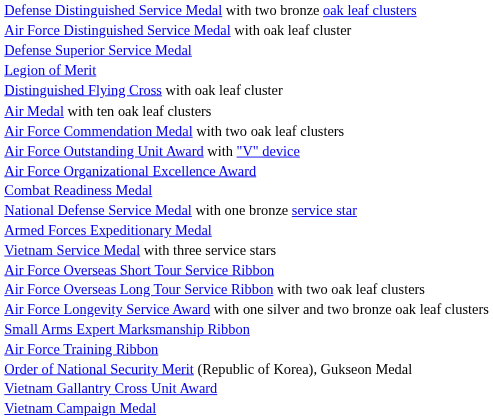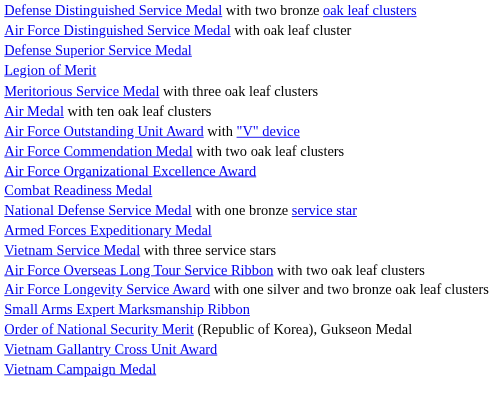 <table>
 <tr>
 <td><span></span><span></span></td>
 <td><a href='#'>Defense Distinguished Service Medal</a> with two bronze <a href='#'>oak leaf clusters</a></td>
 </tr>
 <tr>
 <td></td>
 <td><a href='#'>Air Force Distinguished Service Medal</a> with oak leaf cluster</td>
 </tr>
 <tr>
 <td></td>
 <td><a href='#'>Defense Superior Service Medal</a></td>
 </tr>
 <tr>
 <td></td>
 <td><a href='#'>Legion of Merit</a></td>
 </tr>
 <tr>
-<td></td>
-<td><a href='#'>Distinguished Flying Cross</a> with oak leaf cluster</td>
 </tr>
 <tr>
+<td><span></span><span></span><span></span></td>
+<td><a href='#'>Meritorious Service Medal</a> with three oak leaf clusters</td>
 </tr>
 <tr>
 <td><span></span><span></span></td>
 <td><a href='#'>Air Medal</a> with ten oak leaf clusters</td>
 </tr>
 <tr>
+<td></td>
+<td><a href='#'>Air Force Outstanding Unit Award</a> with <a href='#'>"V" device</a></td>
+</tr>
+<tr>
 <td><span></span><span></span></td>
 <td><a href='#'>Air Force Commendation Medal</a> with two oak leaf clusters</td>
-</tr>
-<tr>
-<td></td>
-<td><a href='#'>Air Force Outstanding Unit Award</a> with <a href='#'>"V" device</a></td>
 </tr>
 <tr>
 <td></td>
 <td><a href='#'>Air Force Organizational Excellence Award</a></td>
 </tr>
 <tr>
 <td></td>
 <td><a href='#'>Combat Readiness Medal</a></td>
 </tr>
 <tr>
 <td></td>
 <td><a href='#'>National Defense Service Medal</a> with one bronze <a href='#'>service star</a></td>
 </tr>
 <tr>
 <td></td>
 <td><a href='#'>Armed Forces Expeditionary Medal</a></td>
 </tr>
 <tr>
 <td><span></span><span></span><span></span></td>
 <td><a href='#'>Vietnam Service Medal</a> with three service stars</td>
 </tr>
 <tr>
-<td></td>
-<td><a href='#'>Air Force Overseas Short Tour Service Ribbon</a></td>
-</tr>
-<tr>
 <td><span></span><span></span></td>
 <td><a href='#'>Air Force Overseas Long Tour Service Ribbon</a> with two oak leaf clusters</td>
 </tr>
 <tr>
 <td><span></span><span></span><span></span></td>
 <td><a href='#'>Air Force Longevity Service Award</a> with one silver and two bronze oak leaf clusters</td>
 </tr>
 <tr>
 <td></td>
 <td><a href='#'>Small Arms Expert Marksmanship Ribbon</a></td>
-</tr>
-<tr>
-<td></td>
-<td><a href='#'>Air Force Training Ribbon</a></td>
 </tr>
 <tr>
 <td></td>
 <td><a href='#'>Order of National Security Merit</a> (Republic of Korea), Gukseon Medal</td>
 </tr>
 <tr>
 <td></td>
 <td><a href='#'>Vietnam Gallantry Cross Unit Award</a></td>
 </tr>
 <tr>
 <td></td>
 <td><a href='#'>Vietnam Campaign Medal</a></td>
 </tr>
 </table>
